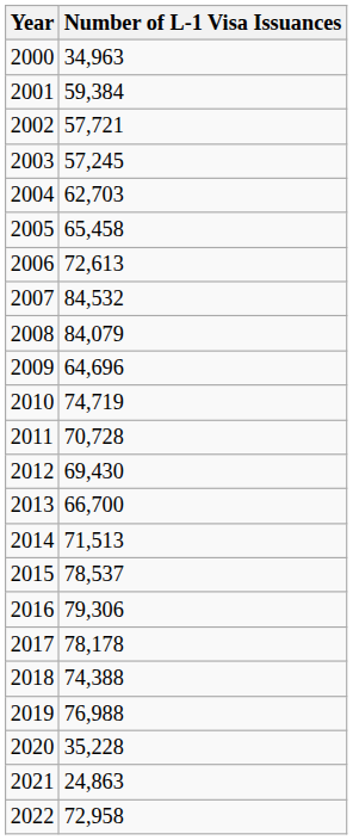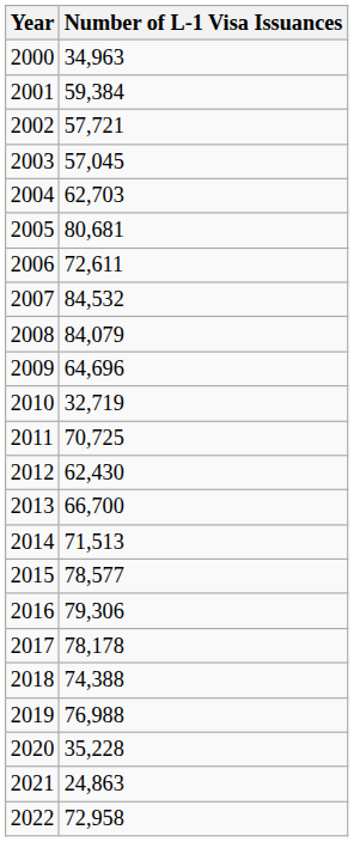 <table class="wikitable">
 <tr>
 <th>Year</th>
 <th>Number of L-1 Visa Issuances</th>
 </tr>
 <tr>
 <td>2000</td>
 <td>34,963</td>
 </tr>
 <tr>
 <td>2001</td>
 <td>59,384</td>
 </tr>
 <tr>
 <td>2002</td>
 <td>57,721</td>
 </tr>
 <tr>
 <td>2003</td>
-<td>57,245</td>
+<td>57,045</td>
 </tr>
 <tr>
 <td>2004</td>
 <td>62,703</td>
 </tr>
 <tr>
 <td>2005</td>
-<td>65,458</td>
+<td>80,681</td>
 </tr>
 <tr>
 <td>2006</td>
-<td>72,613</td>
+<td>72,611</td>
 </tr>
 <tr>
 <td>2007</td>
 <td>84,532</td>
 </tr>
 <tr>
 <td>2008</td>
 <td>84,079</td>
 </tr>
 <tr>
 <td>2009</td>
 <td>64,696</td>
 </tr>
 <tr>
 <td>2010</td>
-<td>74,719</td>
+<td>32,719</td>
 </tr>
 <tr>
 <td>2011</td>
-<td>70,728</td>
+<td>70,725</td>
 </tr>
 <tr>
 <td>2012</td>
-<td>69,430</td>
+<td>62,430</td>
 </tr>
 <tr>
 <td>2013</td>
 <td>66,700</td>
 </tr>
 <tr>
 <td>2014</td>
 <td>71,513</td>
 </tr>
 <tr>
 <td>2015</td>
-<td>78,537</td>
+<td>78,577</td>
 </tr>
 <tr>
 <td>2016</td>
 <td>79,306</td>
 </tr>
 <tr>
 <td>2017</td>
 <td>78,178</td>
 </tr>
 <tr>
 <td>2018</td>
 <td>74,388</td>
 </tr>
 <tr>
 <td>2019</td>
 <td>76,988</td>
 </tr>
 <tr>
 <td>2020</td>
 <td>35,228</td>
 </tr>
 <tr>
 <td>2021</td>
 <td>24,863</td>
 </tr>
 <tr>
 <td>2022</td>
 <td>72,958</td>
 </tr>
 </table>
